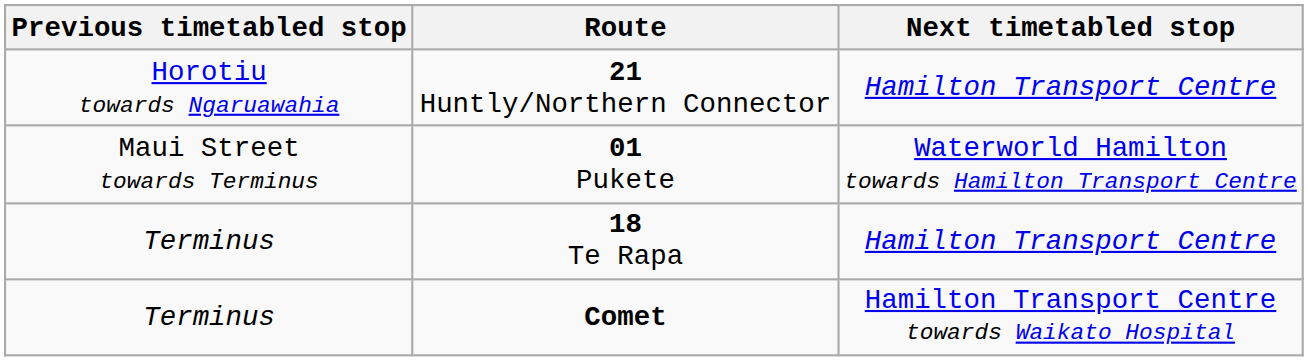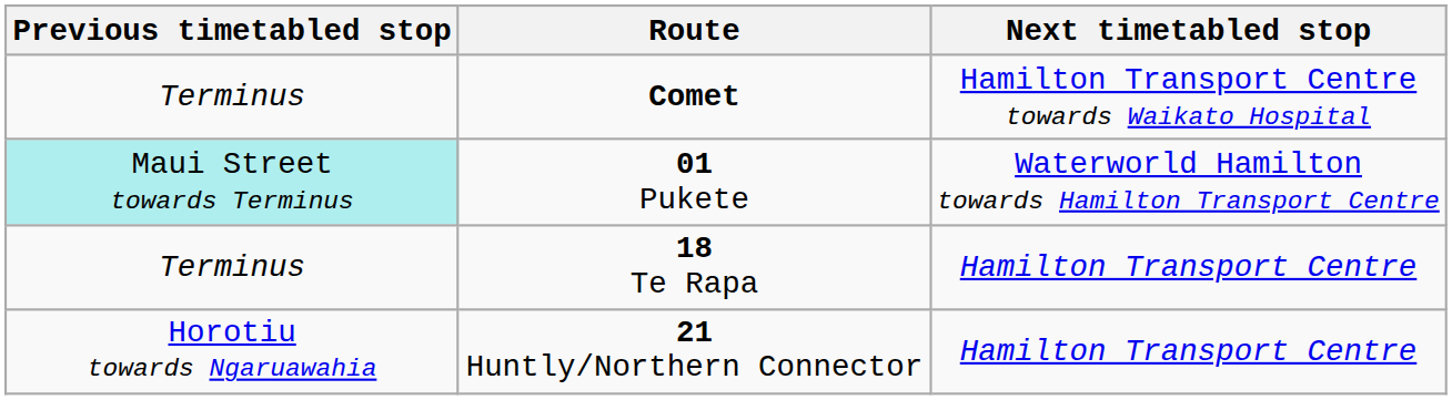 <table class="wikitable">
 <tr>
 <th>Previous timetabled stop</th>
 <th>Route</th>
 <th>Next timetabled stop</th>
 </tr>
 <tr>
-<td align="center"><a href='#'>Horotiu</a> <br><small><em>towards <a href='#'>Ngaruawahia</a></em></small></td>
-<td align="center"><span><strong>21</strong></span><br>Huntly/Northern Connector</td>
-<td align="center"><em><a href='#'>Hamilton Transport Centre</a></em></td>
+<td align="center"><em>Terminus</em></td>
+<td align="center"><span><strong>Comet</strong></span><br></td>
+<td align="center"><a href='#'>Hamilton Transport Centre</a> <br><small><em>towards <a href='#'>Waikato Hospital</a></em></small></td>
 </tr>
 <tr>
-<td align="center">Maui Street <br><small><em>towards Terminus</em></small></td>
+<td align="center" style="background: paleturquoise;">Maui Street <br><small><em>towards Terminus</em></small></td>
 <td align="center"><span><strong>01</strong></span><br>Pukete</td>
 <td align="center"><a href='#'>Waterworld Hamilton</a> <br><small><em>towards <a href='#'>Hamilton Transport Centre</a></em></small></td>
 </tr>
 <tr>
 <td align="center"><em>Terminus</em></td>
 <td align="center"><span><strong>18</strong></span><br>Te Rapa</td>
 <td align="center"><em><a href='#'>Hamilton Transport Centre</a></em></td>
 </tr>
 <tr>
-<td align="center"><em>Terminus</em></td>
-<td align="center"><span><strong>Comet</strong></span><br></td>
-<td align="center"><a href='#'>Hamilton Transport Centre</a> <br><small><em>towards <a href='#'>Waikato Hospital</a></em></small></td>
+<td align="center"><a href='#'>Horotiu</a> <br><small><em>towards <a href='#'>Ngaruawahia</a></em></small></td>
+<td align="center"><span><strong>21</strong></span><br>Huntly/Northern Connector</td>
+<td align="center"><em><a href='#'>Hamilton Transport Centre</a></em></td>
 </tr>
 </table>
